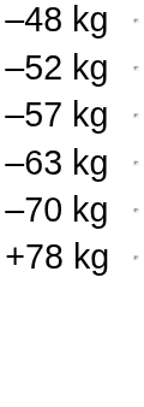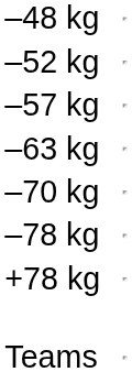 <table>
 <tr>
 <td>–48 kg</td>
 <td></td>
 <td></td>
 <td><hr></td>
 </tr>
 <tr>
 <td>–52 kg</td>
 <td></td>
 <td></td>
 <td><hr></td>
 </tr>
 <tr>
 <td>–57 kg</td>
 <td></td>
 <td></td>
 <td><hr></td>
 </tr>
 <tr>
 <td>–63 kg</td>
 <td></td>
 <td></td>
 <td><hr></td>
 </tr>
 <tr>
 <td>–70 kg</td>
 <td></td>
 <td></td>
 <td><hr></td>
 </tr>
 <tr>
+<td>–78 kg</td>
+<td></td>
+<td></td>
+<td><hr></td>
+</tr>
+<tr>
 <td>+78 kg</td>
 <td></td>
 <td></td>
 <td><hr></td>
 </tr>
+<tr>
+<td>Teams</td>
+<td><br></td>
+<td><br></td>
+<td><br><hr><br></td>
+</tr>
 </table>
